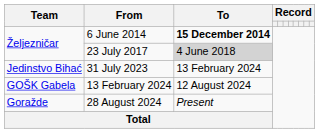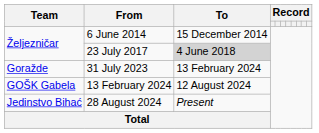 <table class="wikitable" tyle="text-align: center">
 <tr>
 <th rowspan="2">Team</th>
 <th rowspan="2">From</th>
 <th rowspan="2">To</th>
 <th colspan="8">Record</th>
 </tr>
 <tr>
 <th></th>
 <th></th>
 <th></th>
 <th></th>
 <th></th>
 <th></th>
 <th></th>
 <th></th>
 </tr>
 <tr>
 <td rowspan="2"><a href='#'>Željezničar</a></td>
 <td align="left">6 June 2014</td>
-<td align="left"><strong>15 December 2014<br></strong></td>
+<td align="left">15 December 2014<br></td>
 </tr>
 <tr>
 <td align="left">23 July 2017</td>
 <td align="left" style="background: lightgrey;">4 June 2018<br></td>
 </tr>
 <tr>
-<td><a href='#'>Jedinstvo Bihać</a></td>
+<td><a href='#'>Goražde</a></td>
 <td align="left">31 July 2023</td>
 <td align="left">13 February 2024<br></td>
 </tr>
 <tr>
 <td><a href='#'>GOŠK Gabela</a></td>
 <td align="left">13 February 2024</td>
 <td align="left">12 August 2024<br></td>
 </tr>
 <tr>
-<td><a href='#'>Goražde</a></td>
+<td><a href='#'>Jedinstvo Bihać</a></td>
 <td align="left">28 August 2024</td>
 <td align="left"><em>Present</em><br></td>
 </tr>
 <tr>
 <th colspan="3">Total<br></th>
 </tr>
 </table>
